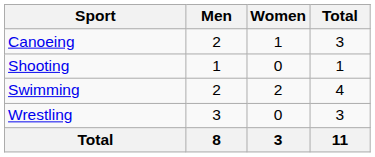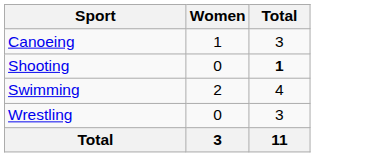 <table class="wikitable sortable" style="text-align:center;">
 <tr>
 <th width=180>Sport</th>
-<th width=55>Men</th>
 <th width=55>Women</th>
 <th width=55>Total</th>
 </tr>
 <tr>
 <td align=left><a href='#'>Canoeing</a></td>
-<td>2</td>
 <td>1</td>
 <td>3</td>
 </tr>
 <tr>
 <td align=left><a href='#'>Shooting</a></td>
-<td>1</td>
 <td>0</td>
-<td>1</td>
+<td><strong>1</strong></td>
 </tr>
 <tr>
 <td align=left><a href='#'>Swimming</a></td>
-<td>2</td>
 <td>2</td>
 <td>4</td>
 </tr>
 <tr>
 <td align=left><a href='#'>Wrestling</a></td>
-<td>3</td>
 <td>0</td>
 <td>3</td>
 </tr>
 <tr>
 <th>Total</th>
-<th>8</th>
 <th>3</th>
 <th>11</th>
 </tr>
 </table>
